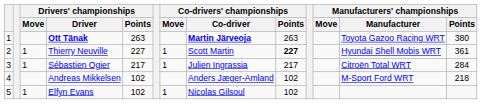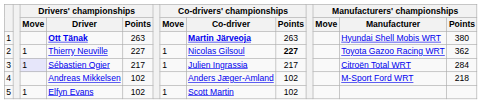 <table class="wikitable" style="font-size:85%;">
 <tr>
 <th rowspan="2"></th>
 <th rowspan="7" style="width:5px;"></th>
 <th colspan="3">Drivers' championships</th>
 <th rowspan="7" style="width:5px;"></th>
 <th colspan="3">Co-drivers' championships</th>
 <th rowspan="7" style="width:5px;"></th>
 <th colspan="3">Manufacturers' championships</th>
 </tr>
 <tr>
 <th>Move</th>
 <th>Driver</th>
 <th>Points</th>
 <th>Move</th>
 <th>Co-driver</th>
 <th>Points</th>
 <th>Move</th>
 <th>Manufacturer</th>
 <th>Points</th>
 </tr>
 <tr>
 <td align="center">1</td>
 <td></td>
 <td><strong><a href='#'>Ott Tänak</a></strong></td>
 <td align="center">263</td>
 <td></td>
 <td><strong><a href='#'>Martin Järveoja</a></strong></td>
 <td align="center">263</td>
 <td></td>
-<td nowrap><a href='#'>Toyota Gazoo Racing WRT</a></td>
+<td nowrap><a href='#'>Hyundai Shell Mobis WRT</a></td>
 <td align="center">380</td>
 </tr>
 <tr>
 <td align="center">2</td>
 <td> 1</td>
 <td><a href='#'>Thierry Neuville</a></td>
 <td align="center">227</td>
 <td> 1</td>
-<td><a href='#'>Scott Martin</a></td>
+<td><a href='#'>Nicolas Gilsoul</a></td>
 <td align="center"><strong>227</strong></td>
 <td></td>
-<td nowrap><a href='#'>Hyundai Shell Mobis WRT</a></td>
-<td align="center">361</td>
+<td nowrap><a href='#'>Toyota Gazoo Racing WRT</a></td>
+<td align="center">362</td>
 </tr>
 <tr>
 <td align="center">3</td>
-<td> 1</td>
+<td style="background: lavender;"> 1</td>
 <td><a href='#'>Sébastien Ogier</a></td>
 <td align="center">217</td>
 <td> 1</td>
 <td><a href='#'>Julien Ingrassia</a></td>
 <td align="center">217</td>
 <td></td>
 <td><a href='#'>Citroën Total WRT</a></td>
 <td align="center">284</td>
 </tr>
 <tr>
 <td align="center">4</td>
 <td></td>
 <td nowrap><a href='#'>Andreas Mikkelsen</a></td>
 <td align="center">102</td>
 <td></td>
 <td nowrap><a href='#'>Anders Jæger-Amland</a></td>
 <td align="center">102</td>
 <td></td>
 <td><a href='#'>M-Sport Ford WRT</a></td>
 <td align="center">218</td>
 </tr>
 <tr>
 <td align="center">5</td>
 <td> 1</td>
 <td><a href='#'>Elfyn Evans</a></td>
 <td align="center">102</td>
 <td> 1</td>
-<td><a href='#'>Nicolas Gilsoul</a></td>
+<td><a href='#'>Scott Martin</a></td>
 <td align="center">102</td>
 <td></td>
 <td></td>
 <td></td>
 </tr>
 </table>
